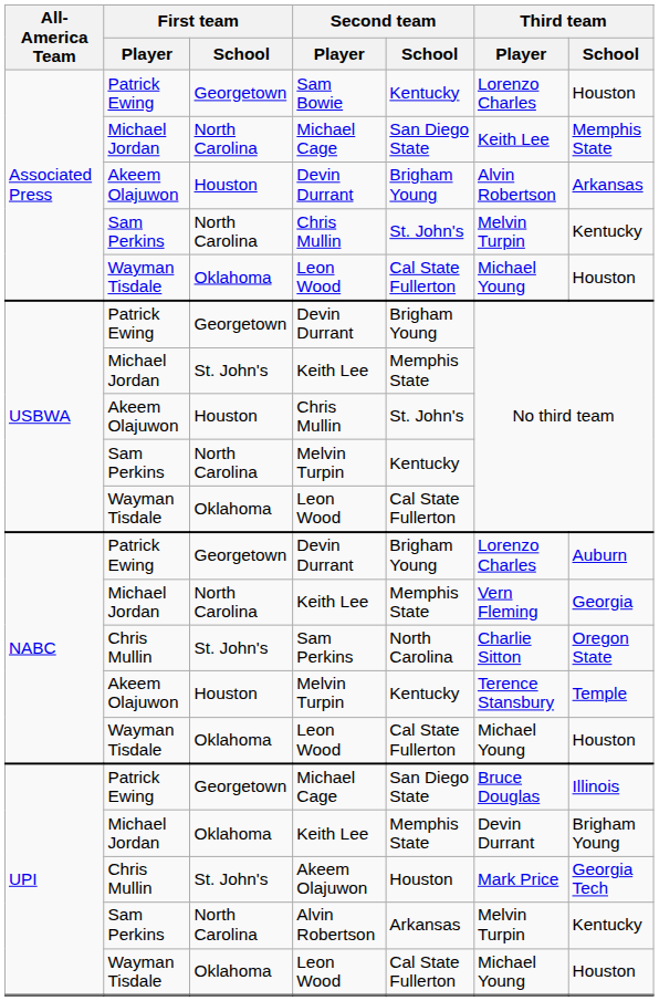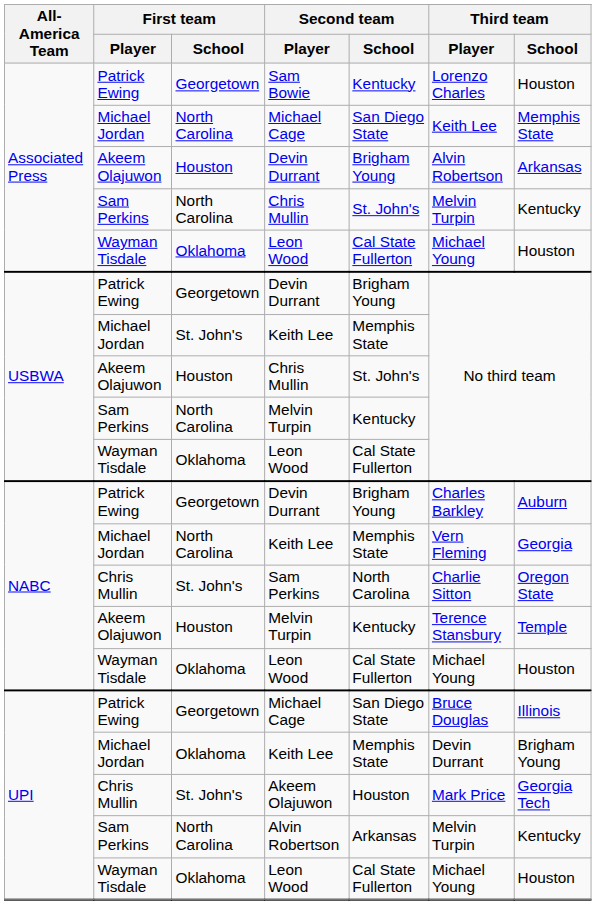 <table class="wikitable" style="width:98%;">
 <tr>
 <th rowspan=3>All-America Team</th>
 </tr>
 <tr>
 <th colspan=2>First team</th>
 <th colspan=2>Second team</th>
 <th colspan=2>Third team</th>
 </tr>
 <tr>
 <th>Player</th>
 <th>School</th>
 <th>Player</th>
 <th>School</th>
 <th>Player</th>
 <th>School</th>
 </tr>
 <tr>
 <td rowspan=5><a href='#'>Associated Press</a></td>
 <td><a href='#'>Patrick Ewing</a></td>
 <td><a href='#'>Georgetown</a></td>
 <td><a href='#'>Sam Bowie</a></td>
 <td><a href='#'>Kentucky</a></td>
 <td><a href='#'>Lorenzo Charles</a></td>
 <td>Houston</td>
 </tr>
 <tr>
 <td><a href='#'>Michael Jordan</a></td>
 <td><a href='#'>North Carolina</a></td>
 <td><a href='#'>Michael Cage</a></td>
 <td><a href='#'>San Diego State</a></td>
 <td><a href='#'>Keith Lee</a></td>
 <td><a href='#'>Memphis State</a></td>
 </tr>
 <tr>
 <td><a href='#'>Akeem Olajuwon</a></td>
 <td><a href='#'>Houston</a></td>
 <td><a href='#'>Devin Durrant</a></td>
 <td><a href='#'>Brigham Young</a></td>
 <td><a href='#'>Alvin Robertson</a></td>
 <td><a href='#'>Arkansas</a></td>
 </tr>
 <tr>
 <td><a href='#'>Sam Perkins</a></td>
 <td>North Carolina</td>
 <td><a href='#'>Chris Mullin</a></td>
 <td><a href='#'>St. John's</a></td>
 <td><a href='#'>Melvin Turpin</a></td>
 <td>Kentucky</td>
 </tr>
 <tr>
 <td><a href='#'>Wayman Tisdale</a></td>
 <td><a href='#'>Oklahoma</a></td>
 <td><a href='#'>Leon Wood</a></td>
 <td><a href='#'>Cal State Fullerton</a></td>
 <td><a href='#'>Michael Young</a></td>
 <td>Houston</td>
 </tr>
 <tr style = "border-top:2px solid black;">
 <td rowspan=5><a href='#'>USBWA</a></td>
 <td>Patrick Ewing</td>
 <td>Georgetown</td>
 <td>Devin Durrant</td>
 <td>Brigham Young</td>
 <td rowspan=5 colspan=3 align=center>No third team</td>
 </tr>
 <tr>
 <td>Michael Jordan</td>
 <td>St. John's</td>
 <td>Keith Lee</td>
 <td>Memphis State</td>
 </tr>
 <tr>
 <td>Akeem Olajuwon</td>
 <td>Houston</td>
 <td>Chris Mullin</td>
 <td>St. John's</td>
 </tr>
 <tr>
 <td>Sam Perkins</td>
 <td>North Carolina</td>
 <td>Melvin Turpin</td>
 <td>Kentucky</td>
 </tr>
 <tr>
 <td>Wayman Tisdale</td>
 <td>Oklahoma</td>
 <td>Leon Wood</td>
 <td>Cal State Fullerton</td>
 </tr>
 <tr style = "border-top:2px solid black;">
 <td rowspan=5><a href='#'>NABC</a></td>
 <td>Patrick Ewing</td>
 <td>Georgetown</td>
 <td>Devin Durrant</td>
 <td>Brigham Young</td>
-<td><a href='#'>Lorenzo Charles</a></td>
+<td><a href='#'>Charles Barkley</a></td>
 <td><a href='#'>Auburn</a></td>
 </tr>
 <tr>
 <td>Michael Jordan</td>
 <td>North Carolina</td>
 <td>Keith Lee</td>
 <td>Memphis State</td>
 <td><a href='#'>Vern Fleming</a></td>
 <td><a href='#'>Georgia</a></td>
 </tr>
 <tr>
 <td>Chris Mullin</td>
 <td>St. John's</td>
 <td>Sam Perkins</td>
 <td>North Carolina</td>
 <td><a href='#'>Charlie Sitton</a></td>
 <td><a href='#'>Oregon State</a></td>
 </tr>
 <tr>
 <td>Akeem Olajuwon</td>
 <td>Houston</td>
 <td>Melvin Turpin</td>
 <td>Kentucky</td>
 <td><a href='#'>Terence Stansbury</a></td>
 <td><a href='#'>Temple</a></td>
 </tr>
 <tr>
 <td>Wayman Tisdale</td>
 <td>Oklahoma</td>
 <td>Leon Wood</td>
 <td>Cal State Fullerton</td>
 <td>Michael Young</td>
 <td>Houston</td>
 </tr>
 <tr style = "border-top:2px solid black;">
 <td rowspan=5><a href='#'>UPI</a></td>
 <td>Patrick Ewing</td>
 <td>Georgetown</td>
 <td>Michael Cage</td>
 <td>San Diego State</td>
 <td><a href='#'>Bruce Douglas</a></td>
 <td><a href='#'>Illinois</a></td>
 </tr>
 <tr>
 <td>Michael Jordan</td>
 <td>Oklahoma</td>
 <td>Keith Lee</td>
 <td>Memphis State</td>
 <td>Devin Durrant</td>
 <td>Brigham Young</td>
 </tr>
 <tr>
 <td>Chris Mullin</td>
 <td>St. John's</td>
 <td>Akeem Olajuwon</td>
 <td>Houston</td>
 <td><a href='#'>Mark Price</a></td>
 <td><a href='#'>Georgia Tech</a></td>
 </tr>
 <tr>
 <td>Sam Perkins</td>
 <td>North Carolina</td>
 <td>Alvin Robertson</td>
 <td>Arkansas</td>
 <td>Melvin Turpin</td>
 <td>Kentucky</td>
 </tr>
 <tr>
 <td>Wayman Tisdale</td>
 <td>Oklahoma</td>
 <td>Leon Wood</td>
 <td>Cal State Fullerton</td>
 <td>Michael Young</td>
 <td>Houston</td>
 </tr>
 <tr style = "border-top:2px solid black;">
 </tr>
 </table>
